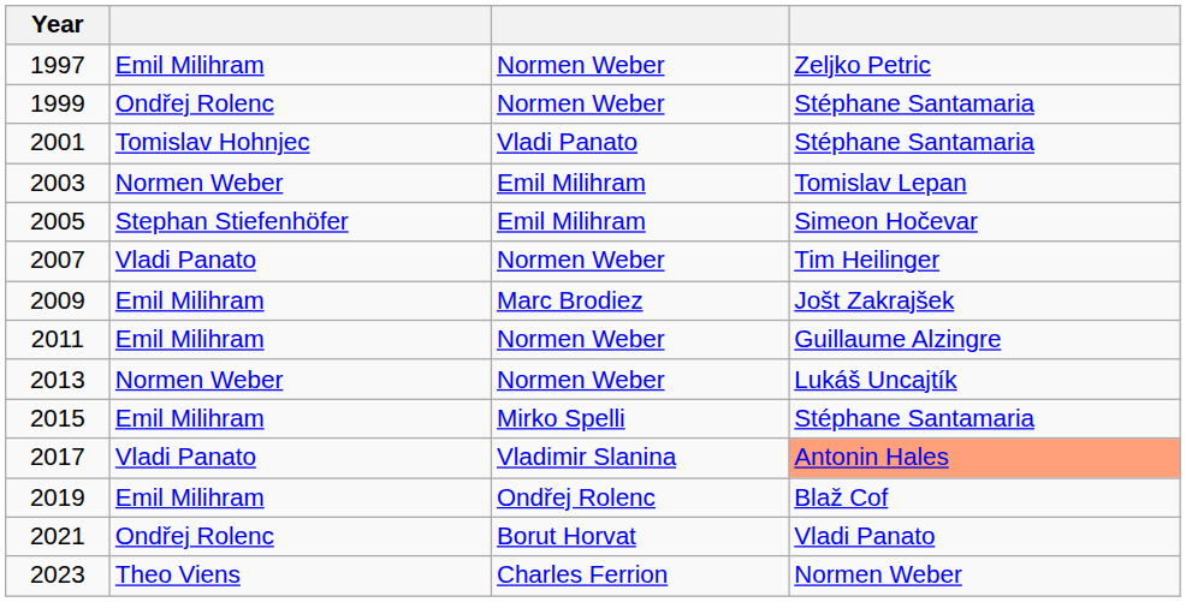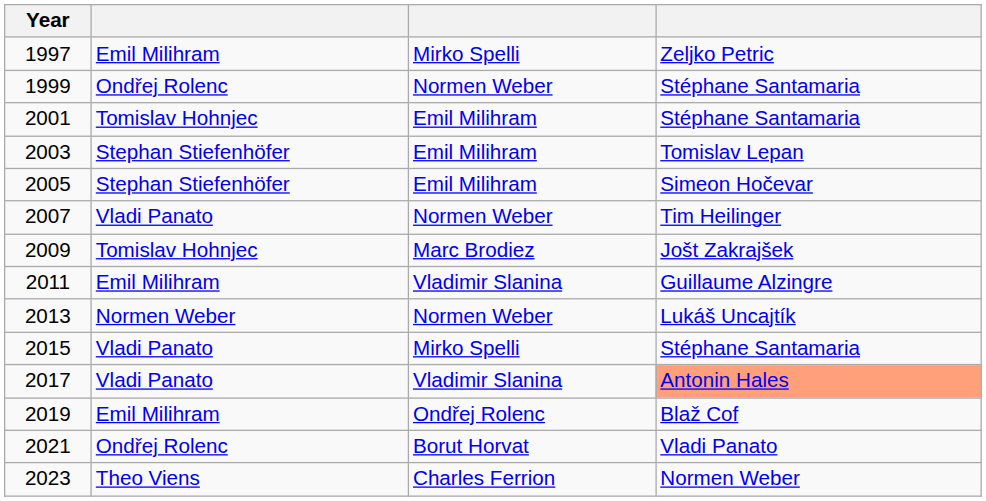 <table class="wikitable" width=60% style="font-size:100%; text-align:left;">
 <tr>
 <th>Year</th>
 <th></th>
 <th></th>
 <th></th>
 </tr>
 <tr>
 <td align=center>1997</td>
 <td> <a href='#'>Emil Milihram</a></td>
-<td> <a href='#'>Normen Weber</a></td>
+<td> <a href='#'>Mirko Spelli</a></td>
 <td> <a href='#'>Zeljko Petric</a></td>
 </tr>
 <tr>
 <td align=center>1999</td>
 <td> <a href='#'>Ondřej Rolenc</a></td>
 <td> <a href='#'>Normen Weber</a></td>
 <td> <a href='#'>Stéphane Santamaria</a></td>
 </tr>
 <tr>
 <td align=center>2001</td>
 <td> <a href='#'>Tomislav Hohnjec</a></td>
-<td> <a href='#'>Vladi Panato</a></td>
+<td> <a href='#'>Emil Milihram</a></td>
 <td> <a href='#'>Stéphane Santamaria</a></td>
 </tr>
 <tr>
 <td align=center>2003</td>
-<td> <a href='#'>Normen Weber</a></td>
+<td> <a href='#'>Stephan Stiefenhöfer</a></td>
 <td> <a href='#'>Emil Milihram</a></td>
 <td> <a href='#'>Tomislav Lepan</a></td>
 </tr>
 <tr>
 <td align=center>2005</td>
 <td> <a href='#'>Stephan Stiefenhöfer</a></td>
 <td> <a href='#'>Emil Milihram</a></td>
 <td> <a href='#'>Simeon Hočevar</a></td>
 </tr>
 <tr>
 <td align=center>2007</td>
 <td> <a href='#'>Vladi Panato</a></td>
 <td> <a href='#'>Normen Weber</a></td>
 <td> <a href='#'>Tim Heilinger</a></td>
 </tr>
 <tr>
 <td align=center>2009</td>
-<td> <a href='#'>Emil Milihram</a></td>
+<td> <a href='#'>Tomislav Hohnjec</a></td>
 <td> <a href='#'>Marc Brodiez</a></td>
 <td> <a href='#'>Jošt Zakrajšek</a></td>
 </tr>
 <tr>
 <td align=center>2011</td>
 <td> <a href='#'>Emil Milihram</a></td>
-<td> <a href='#'>Normen Weber</a></td>
+<td> <a href='#'>Vladimir Slanina</a></td>
 <td> <a href='#'>Guillaume Alzingre</a></td>
 </tr>
 <tr>
 <td align=center>2013</td>
 <td> <a href='#'>Normen Weber</a></td>
 <td> <a href='#'>Normen Weber</a></td>
 <td> <a href='#'>Lukáš Uncajtík</a></td>
 </tr>
 <tr>
 <td align=center>2015</td>
-<td> <a href='#'>Emil Milihram</a></td>
+<td> <a href='#'>Vladi Panato</a></td>
 <td> <a href='#'>Mirko Spelli</a></td>
 <td> <a href='#'>Stéphane Santamaria</a></td>
 </tr>
 <tr>
 <td align=center>2017</td>
 <td> <a href='#'>Vladi Panato</a></td>
 <td> <a href='#'>Vladimir Slanina</a></td>
 <td style="background: lightsalmon;"> <a href='#'>Antonin Hales</a></td>
 </tr>
 <tr>
 <td align=center>2019</td>
 <td> <a href='#'>Emil Milihram</a></td>
 <td> <a href='#'>Ondřej Rolenc</a></td>
 <td> <a href='#'>Blaž Cof</a></td>
 </tr>
 <tr>
 <td align=center>2021</td>
 <td> <a href='#'>Ondřej Rolenc</a></td>
 <td> <a href='#'>Borut Horvat</a></td>
 <td> <a href='#'>Vladi Panato</a></td>
 </tr>
 <tr>
 <td align=center>2023</td>
 <td> <a href='#'>Theo Viens</a></td>
 <td> <a href='#'>Charles Ferrion</a></td>
 <td> <a href='#'>Normen Weber</a></td>
 </tr>
 </table>
